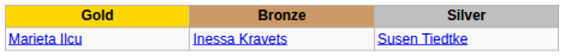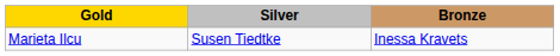 <table class="wikitable" style="text-align:left">
 <tr align="center">
 <td width=200 bgcolor=gold><strong>Gold</strong></td>
+<td width=200 bgcolor=silver><strong>Silver</strong></td>
 <td width=200 bgcolor=CC9966><strong>Bronze</strong></td>
-<td width=200 bgcolor=silver><strong>Silver</strong></td>
 </tr>
 <tr>
 <td><a href='#'>Marieta Ilcu</a><br><em></em></td>
+<td><a href='#'>Susen Tiedtke</a><br><em></em></td>
 <td><a href='#'>Inessa Kravets</a><br><em></em></td>
-<td><a href='#'>Susen Tiedtke</a><br><em></em></td>
 </tr>
 </table>
